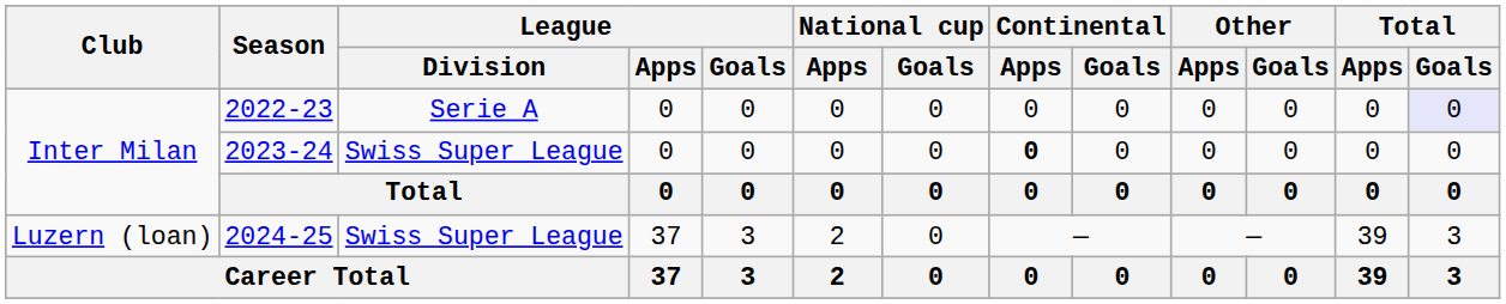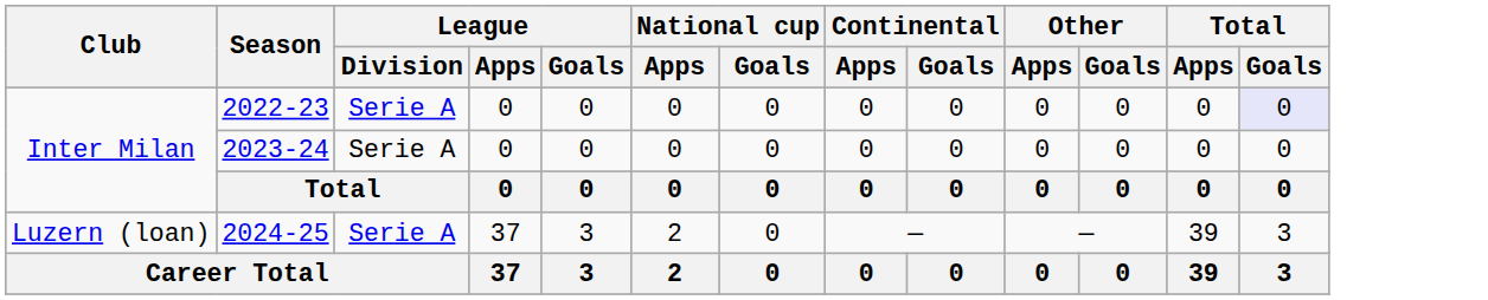 <table class="wikitable" style="text-align: center;">
 <tr>
 <th rowspan="2">Club</th>
 <th rowspan="2">Season</th>
 <th colspan="3">League</th>
 <th colspan="2">National cup</th>
 <th colspan="2">Continental</th>
 <th colspan="2">Other</th>
 <th colspan="2">Total</th>
 </tr>
 <tr>
 <th>Division</th>
 <th>Apps</th>
 <th>Goals</th>
 <th>Apps</th>
 <th>Goals</th>
 <th>Apps</th>
 <th>Goals</th>
 <th>Apps</th>
 <th>Goals</th>
 <th>Apps</th>
 <th>Goals</th>
 </tr>
 <tr>
 <td rowspan="3"><a href='#'>Inter Milan</a></td>
 <td><a href='#'>2022-23</a></td>
 <td><a href='#'>Serie A</a></td>
 <td>0</td>
 <td>0</td>
 <td>0</td>
 <td>0</td>
 <td>0</td>
 <td>0</td>
 <td>0</td>
 <td>0</td>
 <td>0</td>
 <td style="background: lavender;">0</td>
 </tr>
 <tr>
 <td><a href='#'>2023-24</a></td>
-<td><a href='#'>Swiss Super League</a></td>
+<td>Serie A</td>
 <td>0</td>
 <td>0</td>
 <td>0</td>
 <td>0</td>
-<td><strong>0</strong></td>
+<td>0</td>
 <td>0</td>
 <td>0</td>
 <td>0</td>
 <td>0</td>
 <td>0</td>
 </tr>
 <tr>
 <th colspan="2">Total</th>
 <th>0</th>
 <th>0</th>
 <th>0</th>
 <th>0</th>
 <th>0</th>
 <th>0</th>
 <th>0</th>
 <th>0</th>
 <th>0</th>
 <th>0</th>
 </tr>
 <tr>
 <td><a href='#'>Luzern</a> (loan)</td>
 <td><a href='#'>2024-25</a></td>
-<td><a href='#'>Swiss Super League</a></td>
+<td><a href='#'>Serie A</a></td>
 <td>37</td>
 <td>3</td>
 <td>2</td>
 <td>0</td>
 <td colspan="2">—</td>
 <td colspan="2">—</td>
 <td>39</td>
 <td>3</td>
 </tr>
 <tr>
 <th colspan="3">Career Total</th>
 <th>37</th>
 <th>3</th>
 <th>2</th>
 <th>0</th>
 <th>0</th>
 <th>0</th>
 <th>0</th>
 <th>0</th>
 <th>39</th>
 <th>3</th>
 </tr>
 </table>
